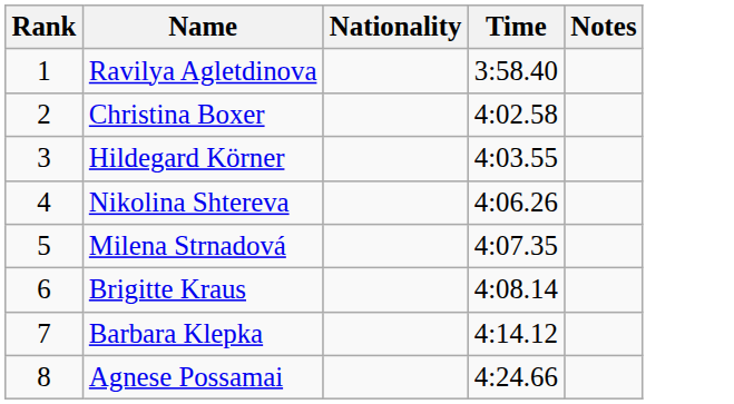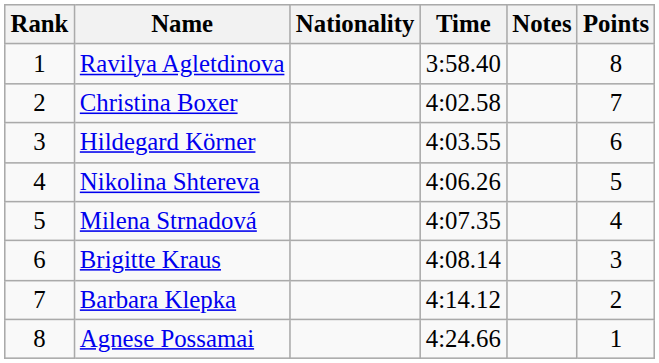 <table class="wikitable sortable" style="text-align:center">
 <tr>
 <th>Rank</th>
 <th>Name</th>
 <th>Nationality</th>
 <th>Time</th>
 <th>Notes</th>
+<th>Points</th>
 </tr>
 <tr>
 <td>1</td>
 <td align=left><a href='#'>Ravilya Agletdinova</a></td>
 <td align=left></td>
 <td>3:58.40</td>
 <td></td>
+<td>8</td>
 </tr>
 <tr>
 <td>2</td>
 <td align=left><a href='#'>Christina Boxer</a></td>
 <td align=left></td>
 <td>4:02.58</td>
 <td></td>
+<td>7</td>
 </tr>
 <tr>
 <td>3</td>
 <td align=left><a href='#'>Hildegard Körner</a></td>
 <td align=left></td>
 <td>4:03.55</td>
 <td></td>
+<td>6</td>
 </tr>
 <tr>
 <td>4</td>
 <td align=left><a href='#'>Nikolina Shtereva</a></td>
 <td align=left></td>
 <td>4:06.26</td>
 <td></td>
+<td>5</td>
 </tr>
 <tr>
 <td>5</td>
 <td align=left><a href='#'>Milena Strnadová</a></td>
 <td align=left></td>
 <td>4:07.35</td>
 <td></td>
+<td>4</td>
 </tr>
 <tr>
 <td>6</td>
 <td align=left><a href='#'>Brigitte Kraus</a></td>
 <td align=left></td>
 <td>4:08.14</td>
 <td></td>
+<td>3</td>
 </tr>
 <tr>
 <td>7</td>
 <td align=left><a href='#'>Barbara Klepka</a></td>
 <td align=left></td>
 <td>4:14.12</td>
 <td></td>
+<td>2</td>
 </tr>
 <tr>
 <td>8</td>
 <td align=left><a href='#'>Agnese Possamai</a></td>
 <td align=left></td>
 <td>4:24.66</td>
 <td></td>
+<td>1</td>
 </tr>
 </table>
